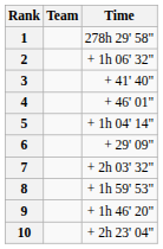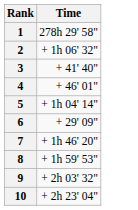 <table class="wikitable">
 <tr>
 <th scope="col">Rank</th>
-<th scope="col">Team</th>
 <th scope="col">Time</th>
 </tr>
 <tr>
 <th scope="row">1</th>
-<td></td>
 <td style="text-align:right;">278h 29' 58"</td>
 </tr>
 <tr>
 <th scope="row">2</th>
-<td></td>
 <td style="text-align:right;">+ 1h 06' 32"</td>
 </tr>
 <tr>
 <th scope="row">3</th>
-<td></td>
 <td style="text-align:right;">+ 41' 40"</td>
 </tr>
 <tr>
 <th scope="row">4</th>
-<td></td>
 <td style="text-align:right;">+ 46' 01"</td>
 </tr>
 <tr>
 <th scope="row">5</th>
-<td></td>
 <td style="text-align:right;">+ 1h 04' 14"</td>
 </tr>
 <tr>
 <th scope="row">6</th>
-<td></td>
 <td style="text-align:right;">+ 29' 09"</td>
 </tr>
 <tr>
 <th scope="row">7</th>
-<td></td>
-<td style="text-align:right;">+ 2h 03' 32"</td>
+<td style="text-align:right;">+ 1h 46' 20"</td>
 </tr>
 <tr>
 <th scope="row">8</th>
-<td></td>
 <td style="text-align:right;">+ 1h 59' 53"</td>
 </tr>
 <tr>
 <th scope="row">9</th>
-<td></td>
-<td style="text-align:right;">+ 1h 46' 20"</td>
+<td style="text-align:right;">+ 2h 03' 32"</td>
 </tr>
 <tr>
 <th scope="row">10</th>
-<td></td>
 <td style="text-align:right;">+ 2h 23' 04"</td>
 </tr>
 </table>
